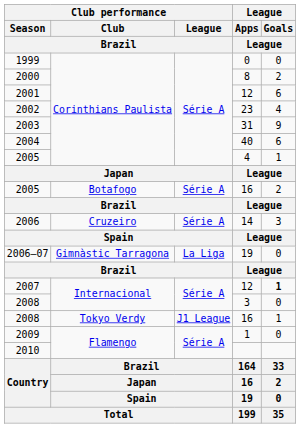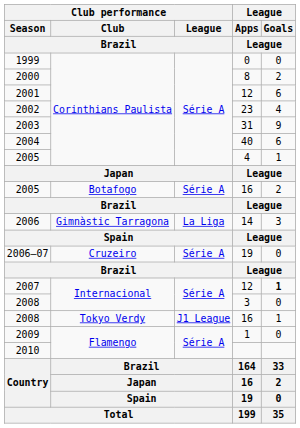 <table class="wikitable" style="text-align:center;">
 <tr>
 <th colspan=3>Club performance</th>
 <th colspan=2>League</th>
 </tr>
 <tr>
 <th>Season</th>
 <th>Club</th>
 <th>League</th>
 <th>Apps</th>
 <th>Goals</th>
 </tr>
 <tr>
 <th colspan=3>Brazil</th>
 <th colspan=2>League</th>
 </tr>
 <tr>
 <td>1999</td>
 <td rowspan="7"><a href='#'>Corinthians Paulista</a></td>
 <td rowspan="7"><a href='#'>Série A</a></td>
 <td>0</td>
 <td>0</td>
 </tr>
 <tr>
 <td>2000</td>
 <td>8</td>
 <td>2</td>
 </tr>
 <tr>
 <td>2001</td>
 <td>12</td>
 <td>6</td>
 </tr>
 <tr>
 <td>2002</td>
 <td>23</td>
 <td>4</td>
 </tr>
 <tr>
 <td>2003</td>
 <td>31</td>
 <td>9</td>
 </tr>
 <tr>
 <td>2004</td>
 <td>40</td>
 <td>6</td>
 </tr>
 <tr>
 <td>2005</td>
 <td>4</td>
 <td>1</td>
 </tr>
 <tr>
 <th colspan=3>Japan</th>
 <th colspan=2>League</th>
 </tr>
 <tr>
 <td>2005</td>
 <td><a href='#'>Botafogo</a></td>
 <td><a href='#'>Série A</a></td>
 <td>16</td>
 <td>2</td>
 </tr>
 <tr>
 <th colspan=3>Brazil</th>
 <th colspan=2>League</th>
 </tr>
 <tr>
 <td>2006</td>
-<td><a href='#'>Cruzeiro</a></td>
-<td><a href='#'>Série A</a></td>
+<td><a href='#'>Gimnàstic Tarragona</a></td>
+<td><a href='#'>La Liga</a></td>
 <td>14</td>
 <td>3</td>
 </tr>
 <tr>
 <th colspan=3>Spain</th>
 <th colspan=2>League</th>
 </tr>
 <tr>
 <td>2006–07</td>
-<td><a href='#'>Gimnàstic Tarragona</a></td>
-<td><a href='#'>La Liga</a></td>
+<td><a href='#'>Cruzeiro</a></td>
+<td><a href='#'>Série A</a></td>
 <td>19</td>
 <td>0</td>
 </tr>
 <tr>
 <th colspan=3>Brazil</th>
 <th colspan=2>League</th>
 </tr>
 <tr>
 <td>2007</td>
 <td rowspan="2"><a href='#'>Internacional</a></td>
 <td rowspan="2"><a href='#'>Série A</a></td>
 <td>12</td>
 <td><strong>1</strong></td>
 </tr>
 <tr>
 <td>2008</td>
 <td>3</td>
 <td>0</td>
 </tr>
 <tr>
 <td>2008</td>
 <td><a href='#'>Tokyo Verdy</a></td>
 <td><a href='#'>J1 League</a></td>
 <td>16</td>
 <td>1</td>
 </tr>
 <tr>
 <td>2009</td>
 <td rowspan="2"><a href='#'>Flamengo</a></td>
 <td rowspan="2"><a href='#'>Série A</a></td>
 <td>1</td>
 <td>0</td>
 </tr>
 <tr>
 <td>2010</td>
 <td></td>
 <td></td>
 </tr>
 <tr>
 <th rowspan=3>Country</th>
 <th colspan=2>Brazil</th>
 <th>164</th>
 <th>33</th>
 </tr>
 <tr>
 <th colspan=2>Japan</th>
 <th>16</th>
 <th>2</th>
 </tr>
 <tr>
 <th colspan=2>Spain</th>
 <th>19</th>
 <th>0</th>
 </tr>
 <tr>
 <th colspan=3>Total</th>
 <th>199</th>
 <th>35</th>
 </tr>
 </table>
